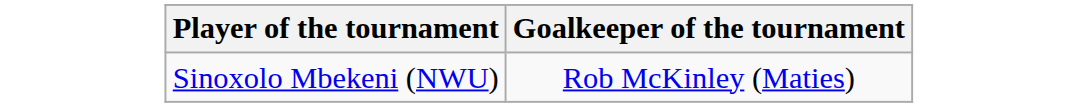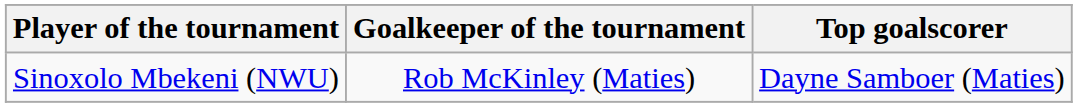 <table class=wikitable style="text-align:center; margin:auto">
 <tr>
 <th>Player of the tournament</th>
 <th>Goalkeeper of the tournament</th>
+<th>Top goalscorer</th>
 </tr>
 <tr>
 <td><a href='#'>Sinoxolo Mbekeni</a> (<a href='#'>NWU</a>)</td>
 <td><a href='#'>Rob McKinley</a> (<a href='#'>Maties</a>)</td>
+<td><a href='#'>Dayne Samboer</a> (<a href='#'>Maties</a>)</td>
 </tr>
 </table>
